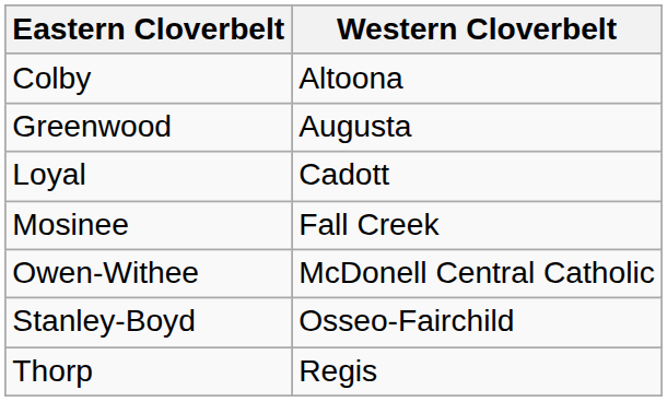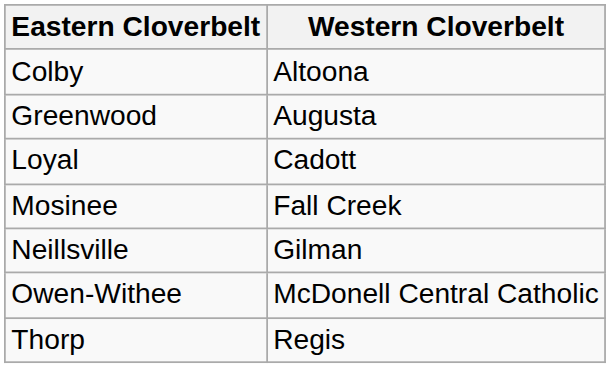 <table class="wikitable">
 <tr>
 <th>Eastern Cloverbelt</th>
 <th>Western Cloverbelt</th>
 </tr>
 <tr>
 <td>Colby</td>
 <td>Altoona</td>
 </tr>
 <tr>
 <td>Greenwood</td>
 <td>Augusta</td>
 </tr>
 <tr>
 <td>Loyal</td>
 <td>Cadott</td>
 </tr>
 <tr>
 <td>Mosinee</td>
 <td>Fall Creek</td>
 </tr>
 <tr>
+<td>Neillsville</td>
+<td>Gilman</td>
+</tr>
+<tr>
 <td>Owen-Withee</td>
 <td>McDonell Central Catholic</td>
-</tr>
-<tr>
-<td>Stanley-Boyd</td>
-<td>Osseo-Fairchild</td>
 </tr>
 <tr>
 <td>Thorp</td>
 <td>Regis</td>
 </tr>
 </table>
